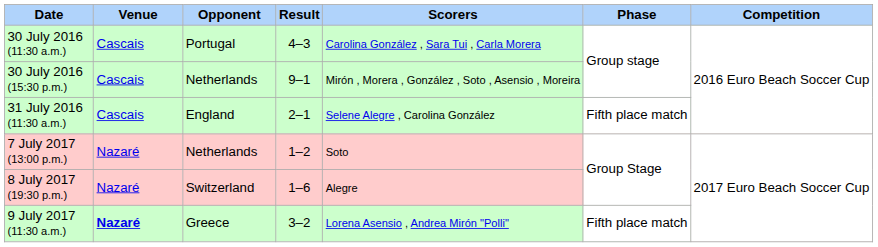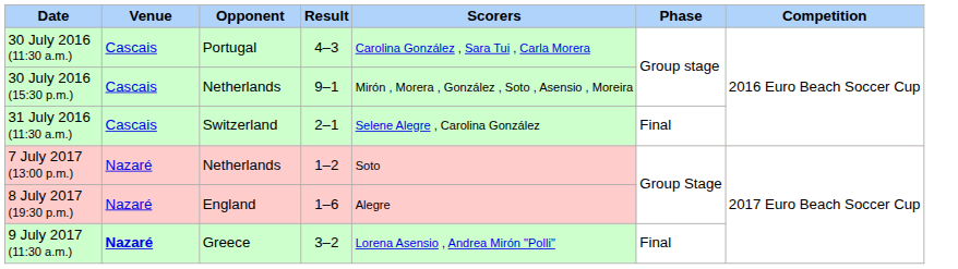 <table class="wikitable">
 <tr>
 <th style="background:#B0D3FB;" width=100><span> Date</span></th>
 <th style="background:#B0D3FB;" width=100><span> Venue</span></th>
 <th style="background:#B0D3FB;" width=105><span> Opponent</span></th>
 <th style="background:#B0D3FB;"><span> Result</span></th>
 <th style="background:#B0D3FB;"><span> Scorers</span></th>
 <th style="background:#B0D3FB;"><span> Phase</span></th>
 <th style="background:#B0D3FB;"><span> Competition</span></th>
 </tr>
 <tr style="background:#cfc;">
 <td>30 July 2016 <small>(11:30 a.m.)</small></td>
 <td> <a href='#'>Cascais</a></td>
 <td align=> Portugal</td>
 <td align=center>4–3 </td>
 <td><small><a href='#'>Carolina González</a>  , <a href='#'>Sara Tui</a> , <a href='#'>Carla Morera</a> </small></td>
 <td rowspan=2 bgcolor=#ffffff>Group stage</td>
 <td rowspan=3 bgcolor=#ffffff>2016 Euro Beach Soccer Cup</td>
 </tr>
 <tr style="background:#cfc;">
 <td>30 July 2016 <small>(15:30 p.m.)</small></td>
 <td> <a href='#'>Cascais</a></td>
 <td align=> Netherlands</td>
 <td align=center>9–1 </td>
 <td><small>Mirón  , Morera , González , Soto  , Asensio  , Moreira </small></td>
 </tr>
 <tr style="background:#cfc;">
 <td>31 July 2016 <small>(11:30 a.m.)</small></td>
 <td> <a href='#'>Cascais</a></td>
-<td align=> England</td>
+<td align=> Switzerland</td>
 <td align=center>2–1 </td>
 <td><small><a href='#'>Selene Alegre</a> , Carolina González </small></td>
-<td bgcolor=#ffffff>Fifth place match</td>
+<td bgcolor=#ffffff>Final</td>
 </tr>
 <tr style="background:#fcc;">
 <td>7 July 2017 <small>(13:00 p.m.)</small></td>
 <td> <a href='#'>Nazaré</a></td>
 <td align=> Netherlands</td>
 <td align=center>1–2 </td>
 <td><small>Soto </small></td>
 <td rowspan=2 bgcolor=#ffffff>Group Stage</td>
 <td rowspan=3 bgcolor=#ffffff>2017 Euro Beach Soccer Cup</td>
 </tr>
 <tr style="background:#fcc;">
 <td>8 July 2017 <small>(19:30 p.m.)</small></td>
 <td> <a href='#'>Nazaré</a></td>
-<td align=> Switzerland</td>
+<td align=> England</td>
 <td align=center>1–6 </td>
 <td><small>Alegre </small></td>
 </tr>
 <tr style="background:#cfc;">
 <td>9 July 2017 <small>(11:30 a.m.)</small></td>
 <td><strong> <a href='#'>Nazaré</a></strong></td>
 <td align=> Greece</td>
 <td align=center>3–2 </td>
 <td><small><a href='#'>Lorena Asensio</a> , <a href='#'>Andrea Mirón "Polli"</a>  </small></td>
-<td bgcolor=#ffffff>Fifth place match</td>
+<td bgcolor=#ffffff>Final</td>
 </tr>
 </table>
